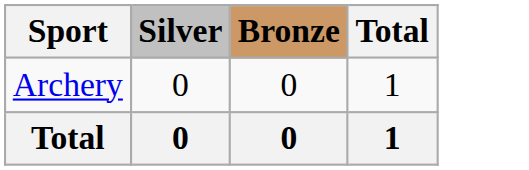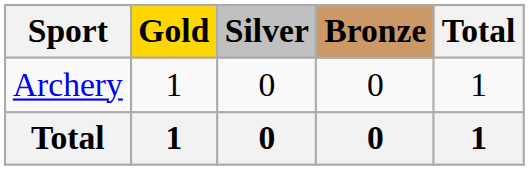 <table class="wikitable" align="center">
 <tr>
 <th>Sport</th>
+<th style="text-align:center;background-color:gold;">Gold</th>
 <th style="text-align:center;background-color:silver;">Silver</th>
 <th style="text-align:center;background-color:#CC9966;">Bronze</th>
 <th><strong>Total</strong></th>
 </tr>
 <tr>
 <td> <a href='#'>Archery</a></td>
+<td style="text-align:center;">1</td>
 <td style="text-align:center;">0</td>
 <td style="text-align:center;">0</td>
 <td style="text-align:center;">1</td>
 </tr>
 <tr>
 <th>Total</th>
+<th>1</th>
 <th>0</th>
 <th>0</th>
 <th>1</th>
 </tr>
 </table>
